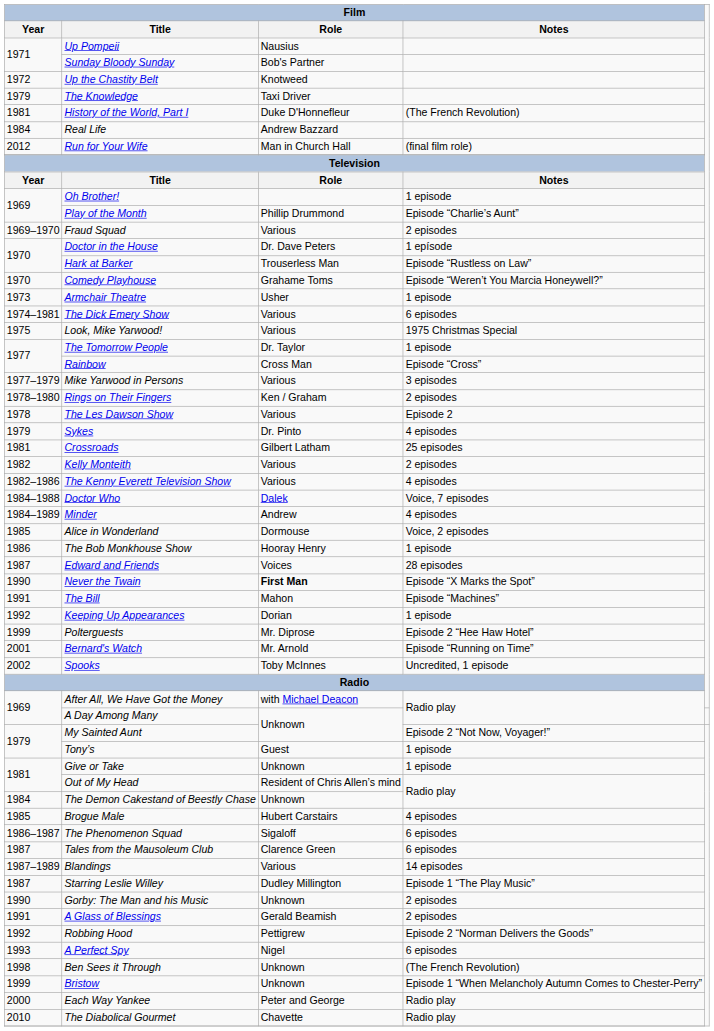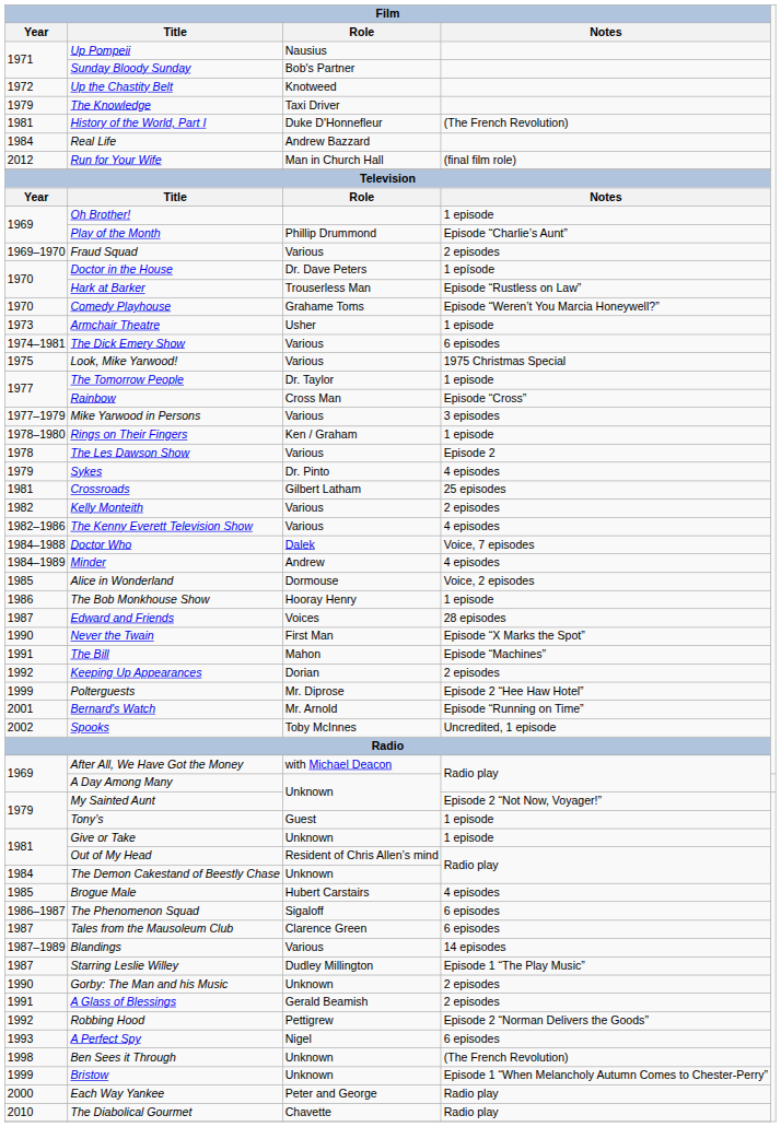 <table class="wikitable" style="font-size: 100%;">
 <tr>
 <th colspan="4" style="background: LightSteelBlue;">Film</th>
 </tr>
 <tr>
 <th>Year</th>
 <th>Title</th>
 <th>Role</th>
 <th>Notes</th>
 </tr>
 <tr>
 <td rowspan="2">1971</td>
 <td><em><a href='#'>Up Pompeii</a></em></td>
 <td>Nausius</td>
 <td></td>
 </tr>
 <tr>
 <td><em><a href='#'>Sunday Bloody Sunday</a></em></td>
 <td>Bob's Partner</td>
 <td></td>
 </tr>
 <tr>
 <td>1972</td>
 <td><em><a href='#'>Up the Chastity Belt</a></em></td>
 <td>Knotweed</td>
 <td></td>
 </tr>
 <tr>
 <td>1979</td>
 <td><em><a href='#'>The Knowledge</a></em></td>
 <td>Taxi Driver</td>
 <td></td>
 </tr>
 <tr>
 <td>1981</td>
 <td><em><a href='#'>History of the World, Part I</a></em></td>
 <td>Duke D'Honnefleur</td>
 <td>(The French Revolution)</td>
 </tr>
 <tr>
 <td>1984</td>
 <td><em>Real Life</em></td>
 <td>Andrew Bazzard</td>
 <td></td>
 </tr>
 <tr>
 <td>2012</td>
 <td><em><a href='#'>Run for Your Wife</a></em></td>
 <td>Man in Church Hall</td>
 <td>(final film role)</td>
 </tr>
 <tr>
 </tr>
 <tr>
 <th colspan="4" style="background: LightSteelBlue;">Television</th>
 </tr>
 <tr>
 <th>Year</th>
 <th>Title</th>
 <th>Role</th>
 <th>Notes</th>
 </tr>
 <tr>
 <td rowspan="2">1969</td>
 <td><em><a href='#'>Oh Brother!</a></em></td>
 <td></td>
 <td>1 episode</td>
 </tr>
 <tr>
 <td><em><a href='#'>Play of the Month</a></em></td>
 <td>Phillip Drummond</td>
 <td>Episode “Charlie’s Aunt”</td>
 </tr>
 <tr>
 <td>1969–1970</td>
 <td><em>Fraud Squad</em></td>
 <td>Various</td>
 <td>2 episodes</td>
 </tr>
 <tr>
 <td rowspan="2">1970</td>
 <td><em><a href='#'>Doctor in the House</a></em></td>
 <td>Dr. Dave Peters</td>
 <td>1 epísode</td>
 </tr>
 <tr>
 <td><em><a href='#'>Hark at Barker</a></em></td>
 <td>Trouserless Man</td>
 <td>Episode “Rustless on Law”</td>
 </tr>
 <tr>
 <td>1970</td>
 <td><em><a href='#'>Comedy Playhouse</a></em></td>
 <td>Grahame Toms</td>
 <td>Episode “Weren’t You Marcia Honeywell?”</td>
 </tr>
 <tr>
 <td>1973</td>
 <td><em><a href='#'>Armchair Theatre</a></em></td>
 <td>Usher</td>
 <td>1 episode</td>
 </tr>
 <tr>
 <td>1974–1981</td>
 <td><em><a href='#'>The Dick Emery Show</a></em></td>
 <td>Various</td>
 <td>6 episodes</td>
 </tr>
 <tr>
 <td>1975</td>
 <td><em>Look, Mike Yarwood!</em></td>
 <td>Various</td>
 <td>1975 Christmas Special</td>
 </tr>
 <tr>
 <td rowspan="2">1977</td>
 <td><em><a href='#'>The Tomorrow People</a></em></td>
 <td>Dr. Taylor</td>
 <td>1 episode</td>
 </tr>
 <tr>
 <td><em><a href='#'>Rainbow</a></em></td>
 <td>Cross Man</td>
 <td>Episode “Cross”</td>
 </tr>
 <tr>
 <td>1977–1979</td>
 <td><em>Mike Yarwood in Persons</em></td>
 <td>Various</td>
 <td>3 episodes</td>
 </tr>
 <tr>
 <td>1978–1980</td>
 <td><em><a href='#'>Rings on Their Fingers</a></em></td>
 <td>Ken / Graham</td>
-<td>2 episodes</td>
+<td>1 episode</td>
 </tr>
 <tr>
 <td>1978</td>
 <td><em><a href='#'>The Les Dawson Show</a></em></td>
 <td>Various</td>
 <td>Episode 2</td>
 </tr>
 <tr>
 <td>1979</td>
 <td><em><a href='#'>Sykes</a></em></td>
 <td>Dr. Pinto</td>
 <td>4 episodes</td>
 </tr>
 <tr>
 <td>1981</td>
 <td><em><a href='#'>Crossroads</a></em></td>
 <td>Gilbert Latham</td>
 <td>25 episodes</td>
 </tr>
 <tr>
 <td>1982</td>
 <td><em><a href='#'>Kelly Monteith</a></em></td>
 <td>Various</td>
 <td>2 episodes</td>
 </tr>
 <tr>
 <td>1982–1986</td>
 <td><em><a href='#'>The Kenny Everett Television Show</a></em></td>
 <td>Various</td>
 <td>4 episodes</td>
 </tr>
 <tr>
 <td>1984–1988</td>
 <td><em><a href='#'>Doctor Who</a></em></td>
 <td><a href='#'>Dalek</a></td>
 <td>Voice, 7 episodes</td>
 </tr>
 <tr>
 <td>1984–1989</td>
 <td><em><a href='#'>Minder</a></em></td>
 <td>Andrew</td>
 <td>4 episodes</td>
 </tr>
 <tr>
 <td>1985</td>
 <td><em>Alice in Wonderland</em></td>
 <td>Dormouse</td>
 <td>Voice, 2 episodes</td>
 </tr>
 <tr>
 <td>1986</td>
 <td><em>The Bob Monkhouse Show</em></td>
 <td>Hooray Henry</td>
 <td>1 episode</td>
 </tr>
 <tr>
 <td>1987</td>
 <td><em><a href='#'>Edward and Friends</a></em></td>
 <td>Voices</td>
 <td>28 episodes</td>
 </tr>
 <tr>
 <td>1990</td>
 <td><em><a href='#'>Never the Twain</a></em></td>
-<td><strong>First Man</strong></td>
+<td>First Man</td>
 <td>Episode “X Marks the Spot”</td>
 </tr>
 <tr>
 <td>1991</td>
 <td><em><a href='#'>The Bill</a></em></td>
 <td>Mahon</td>
 <td>Episode “Machines”</td>
 </tr>
 <tr>
 <td>1992</td>
 <td><em><a href='#'>Keeping Up Appearances</a></em></td>
 <td>Dorian</td>
-<td>1 episode</td>
+<td>2 episodes</td>
 </tr>
 <tr>
 <td>1999</td>
 <td><em>Polterguests</em></td>
 <td>Mr. Diprose</td>
 <td>Episode 2 “Hee Haw Hotel”</td>
 </tr>
 <tr>
 <td>2001</td>
 <td><em><a href='#'>Bernard's Watch</a></em></td>
 <td>Mr. Arnold</td>
 <td>Episode “Running on Time”</td>
 </tr>
 <tr>
 <td>2002</td>
 <td><em><a href='#'>Spooks</a></em></td>
 <td>Toby McInnes</td>
 <td>Uncredited, 1 episode</td>
 </tr>
 <tr>
 <th colspan="4" style="background: LightSteelBlue;">Radio</th>
 </tr>
 <tr>
 <td rowspan="2">1969</td>
 <td><em>After All, We Have Got the Money</em></td>
 <td>with <a href='#'>Michael Deacon</a></td>
 <td rowspan="2">Radio play</td>
 </tr>
 <tr>
 <td><em>A Day Among Many</em></td>
 <td rowspan="2">Unknown</td>
 <td></td>
 </tr>
 <tr>
 <td rowspan="2">1979</td>
 <td><em>My Sainted Aunt</em></td>
 <td>Episode 2 “Not Now, Voyager!”</td>
 </tr>
 <tr>
 <td><em>Tony’s</em></td>
 <td>Guest</td>
 <td>1 episode</td>
 </tr>
 <tr>
 <td rowspan="2">1981</td>
 <td><em>Give or Take</em></td>
 <td>Unknown</td>
 <td>1 episode</td>
 </tr>
 <tr>
 <td><em>Out of My Head</em></td>
 <td>Resident of Chris Allen’s mind</td>
 <td rowspan="2">Radio play</td>
 </tr>
 <tr>
 <td>1984</td>
 <td><em>The Demon Cakestand of Beestly Chase</em></td>
 <td>Unknown</td>
 </tr>
 <tr>
 <td>1985</td>
 <td><em>Brogue Male</em></td>
 <td>Hubert Carstairs</td>
 <td>4 episodes</td>
 </tr>
 <tr>
 <td>1986–1987</td>
 <td><em>The Phenomenon Squad</em></td>
 <td>Sigaloff</td>
 <td>6 episodes</td>
 </tr>
 <tr>
 <td>1987</td>
 <td><em>Tales from the Mausoleum Club</em></td>
 <td>Clarence Green</td>
 <td>6 episodes</td>
 </tr>
 <tr>
 <td>1987–1989</td>
 <td><em>Blandings</em></td>
 <td>Various</td>
 <td>14 episodes</td>
 </tr>
 <tr>
 <td>1987</td>
 <td><em>Starring Leslie Willey</em></td>
 <td>Dudley Millington</td>
 <td>Episode 1 “The Play Music”</td>
 </tr>
 <tr>
 <td>1990</td>
 <td><em>Gorby: The Man and his Music</em></td>
 <td>Unknown</td>
 <td>2 episodes</td>
 </tr>
 <tr>
 <td>1991</td>
 <td><em><a href='#'>A Glass of Blessings</a></em></td>
 <td>Gerald Beamish</td>
 <td>2 episodes</td>
 </tr>
 <tr>
 <td>1992</td>
 <td><em>Robbing Hood</em></td>
 <td>Pettigrew</td>
 <td>Episode 2 “Norman Delivers the Goods”</td>
 </tr>
 <tr>
 <td>1993</td>
 <td><em><a href='#'>A Perfect Spy</a></em></td>
 <td>Nigel</td>
 <td>6 episodes</td>
 </tr>
 <tr>
 <td>1998</td>
 <td><em>Ben Sees it Through</em></td>
 <td>Unknown</td>
 <td>(The French Revolution)</td>
 </tr>
 <tr>
 <td>1999</td>
 <td><em><a href='#'>Bristow</a></em></td>
 <td>Unknown</td>
 <td>Episode 1 “When Melancholy Autumn Comes to Chester-Perry”</td>
 </tr>
 <tr>
 <td>2000</td>
 <td><em>Each Way Yankee</em></td>
 <td>Peter and George</td>
 <td>Radio play</td>
 </tr>
 <tr>
 <td>2010</td>
 <td><em>The Diabolical Gourmet</em></td>
 <td>Chavette</td>
 <td>Radio play</td>
 </tr>
 <tr>
 </tr>
 </table>
